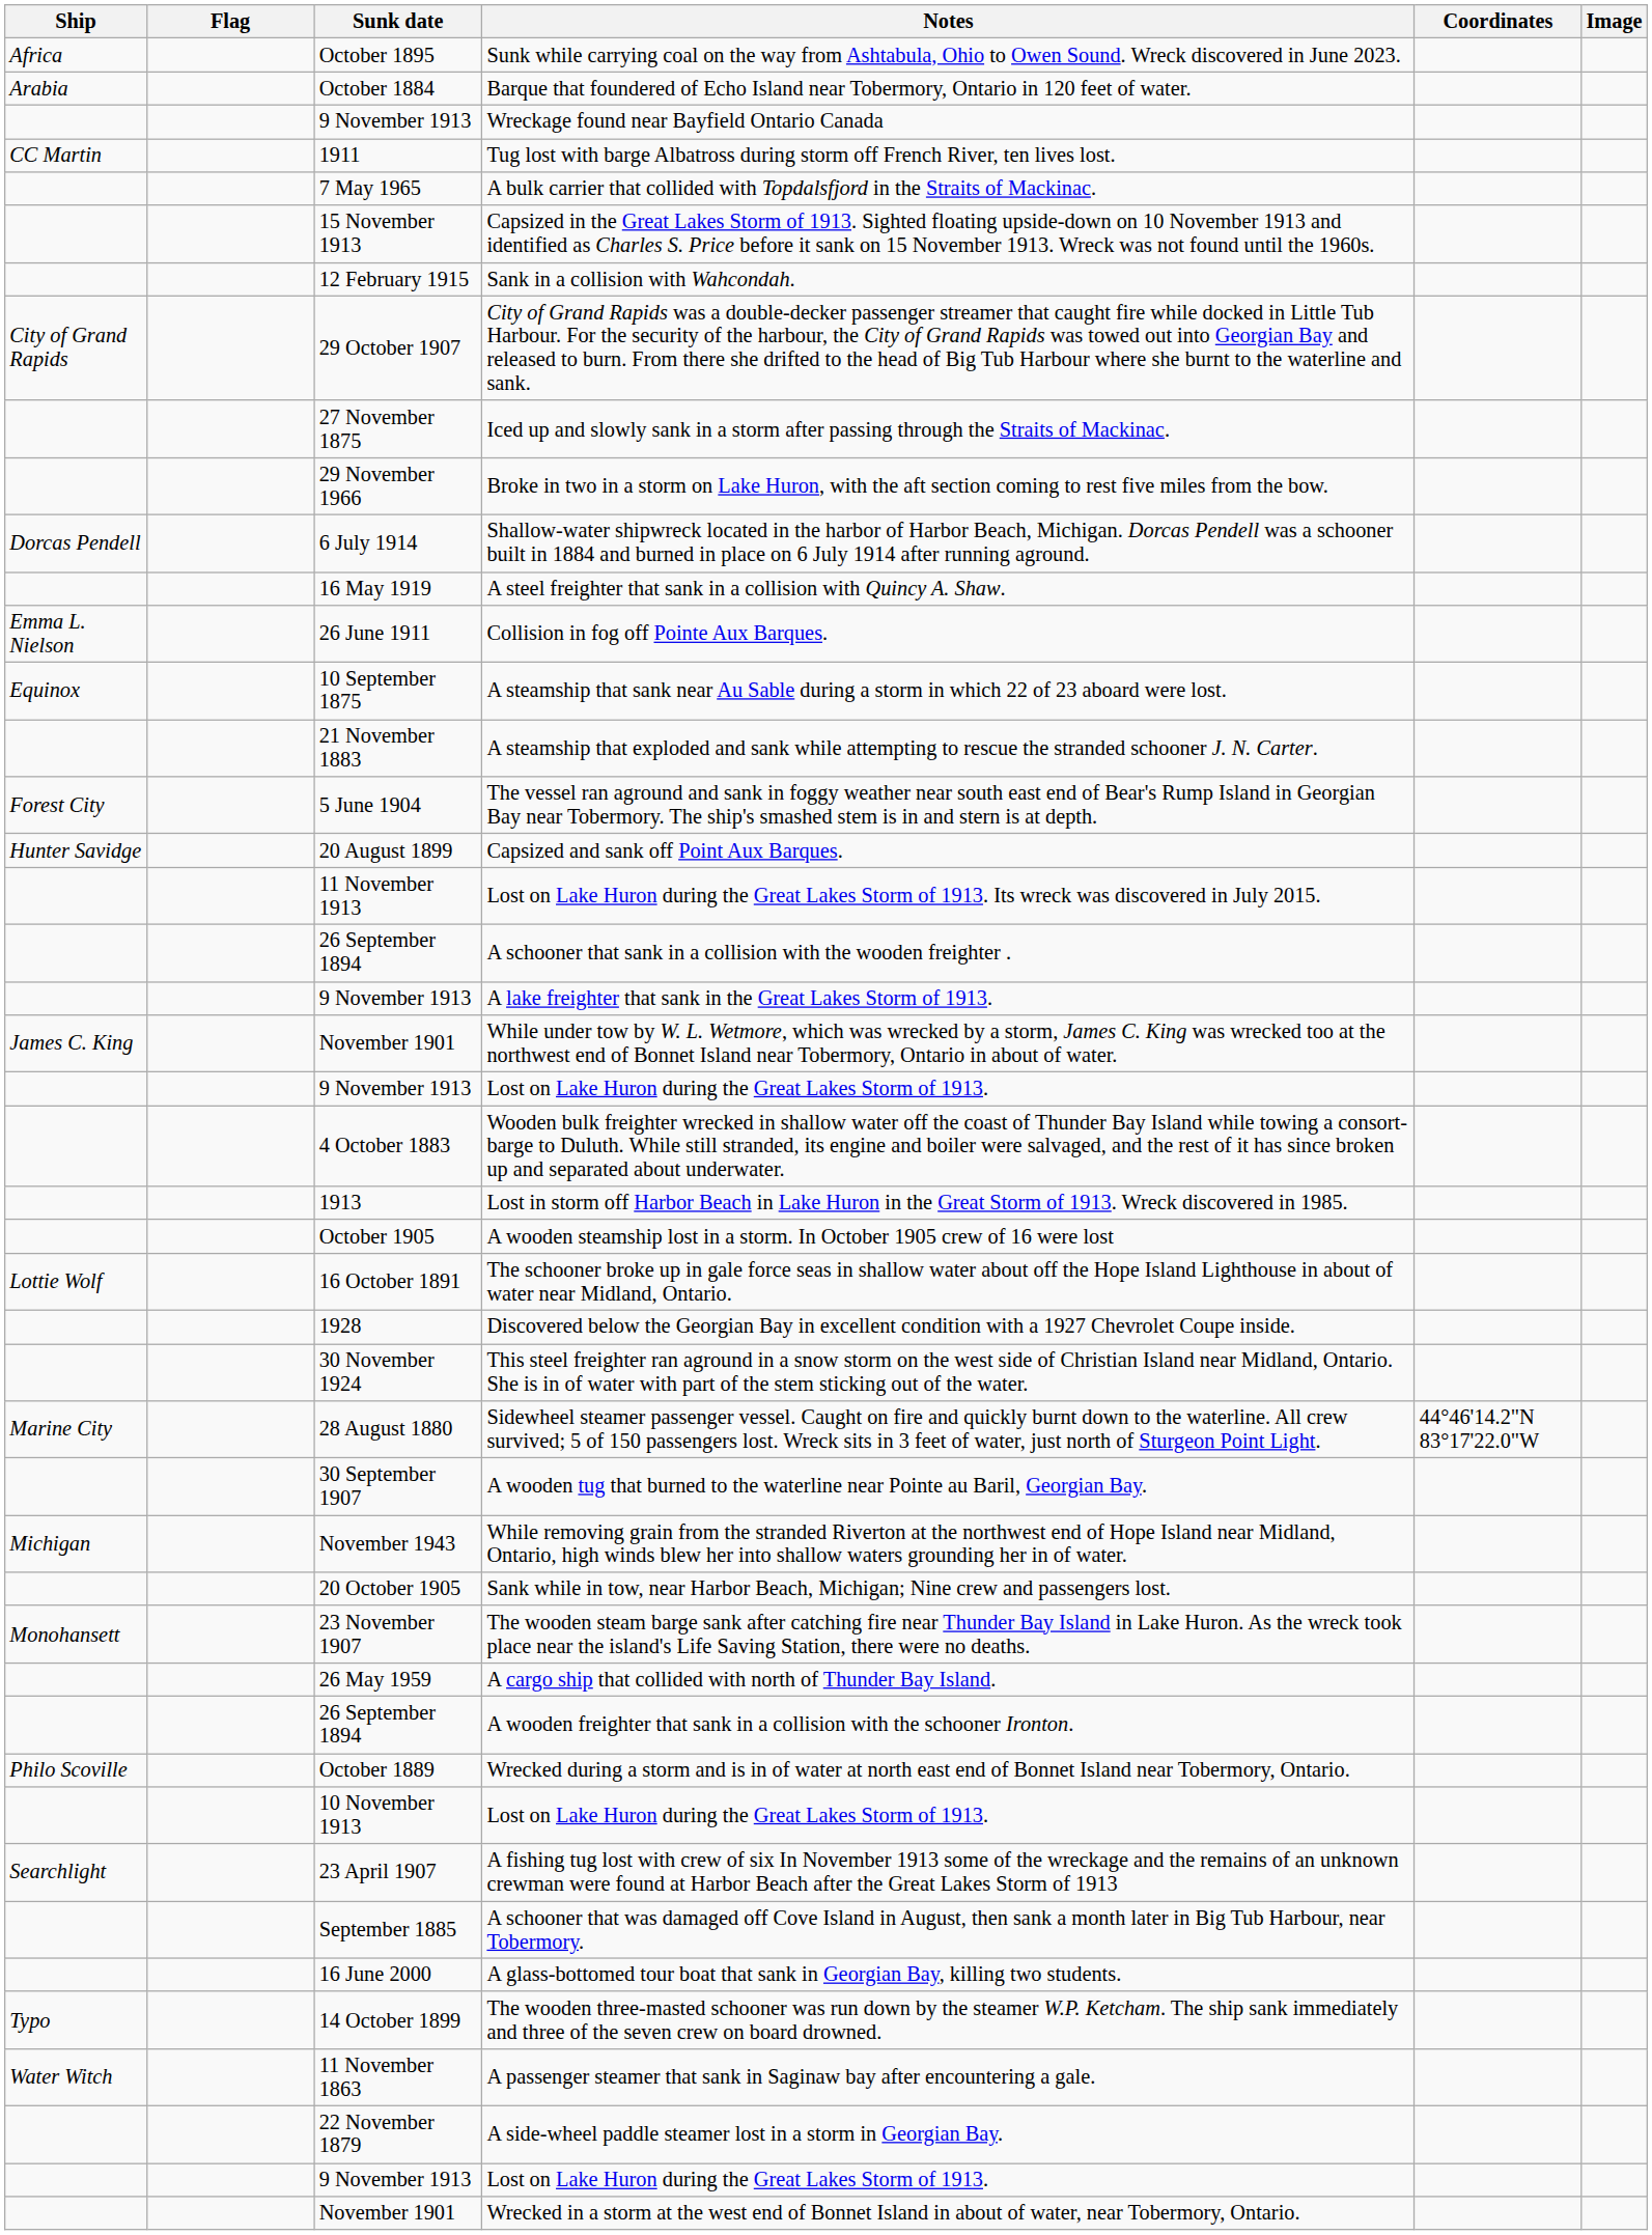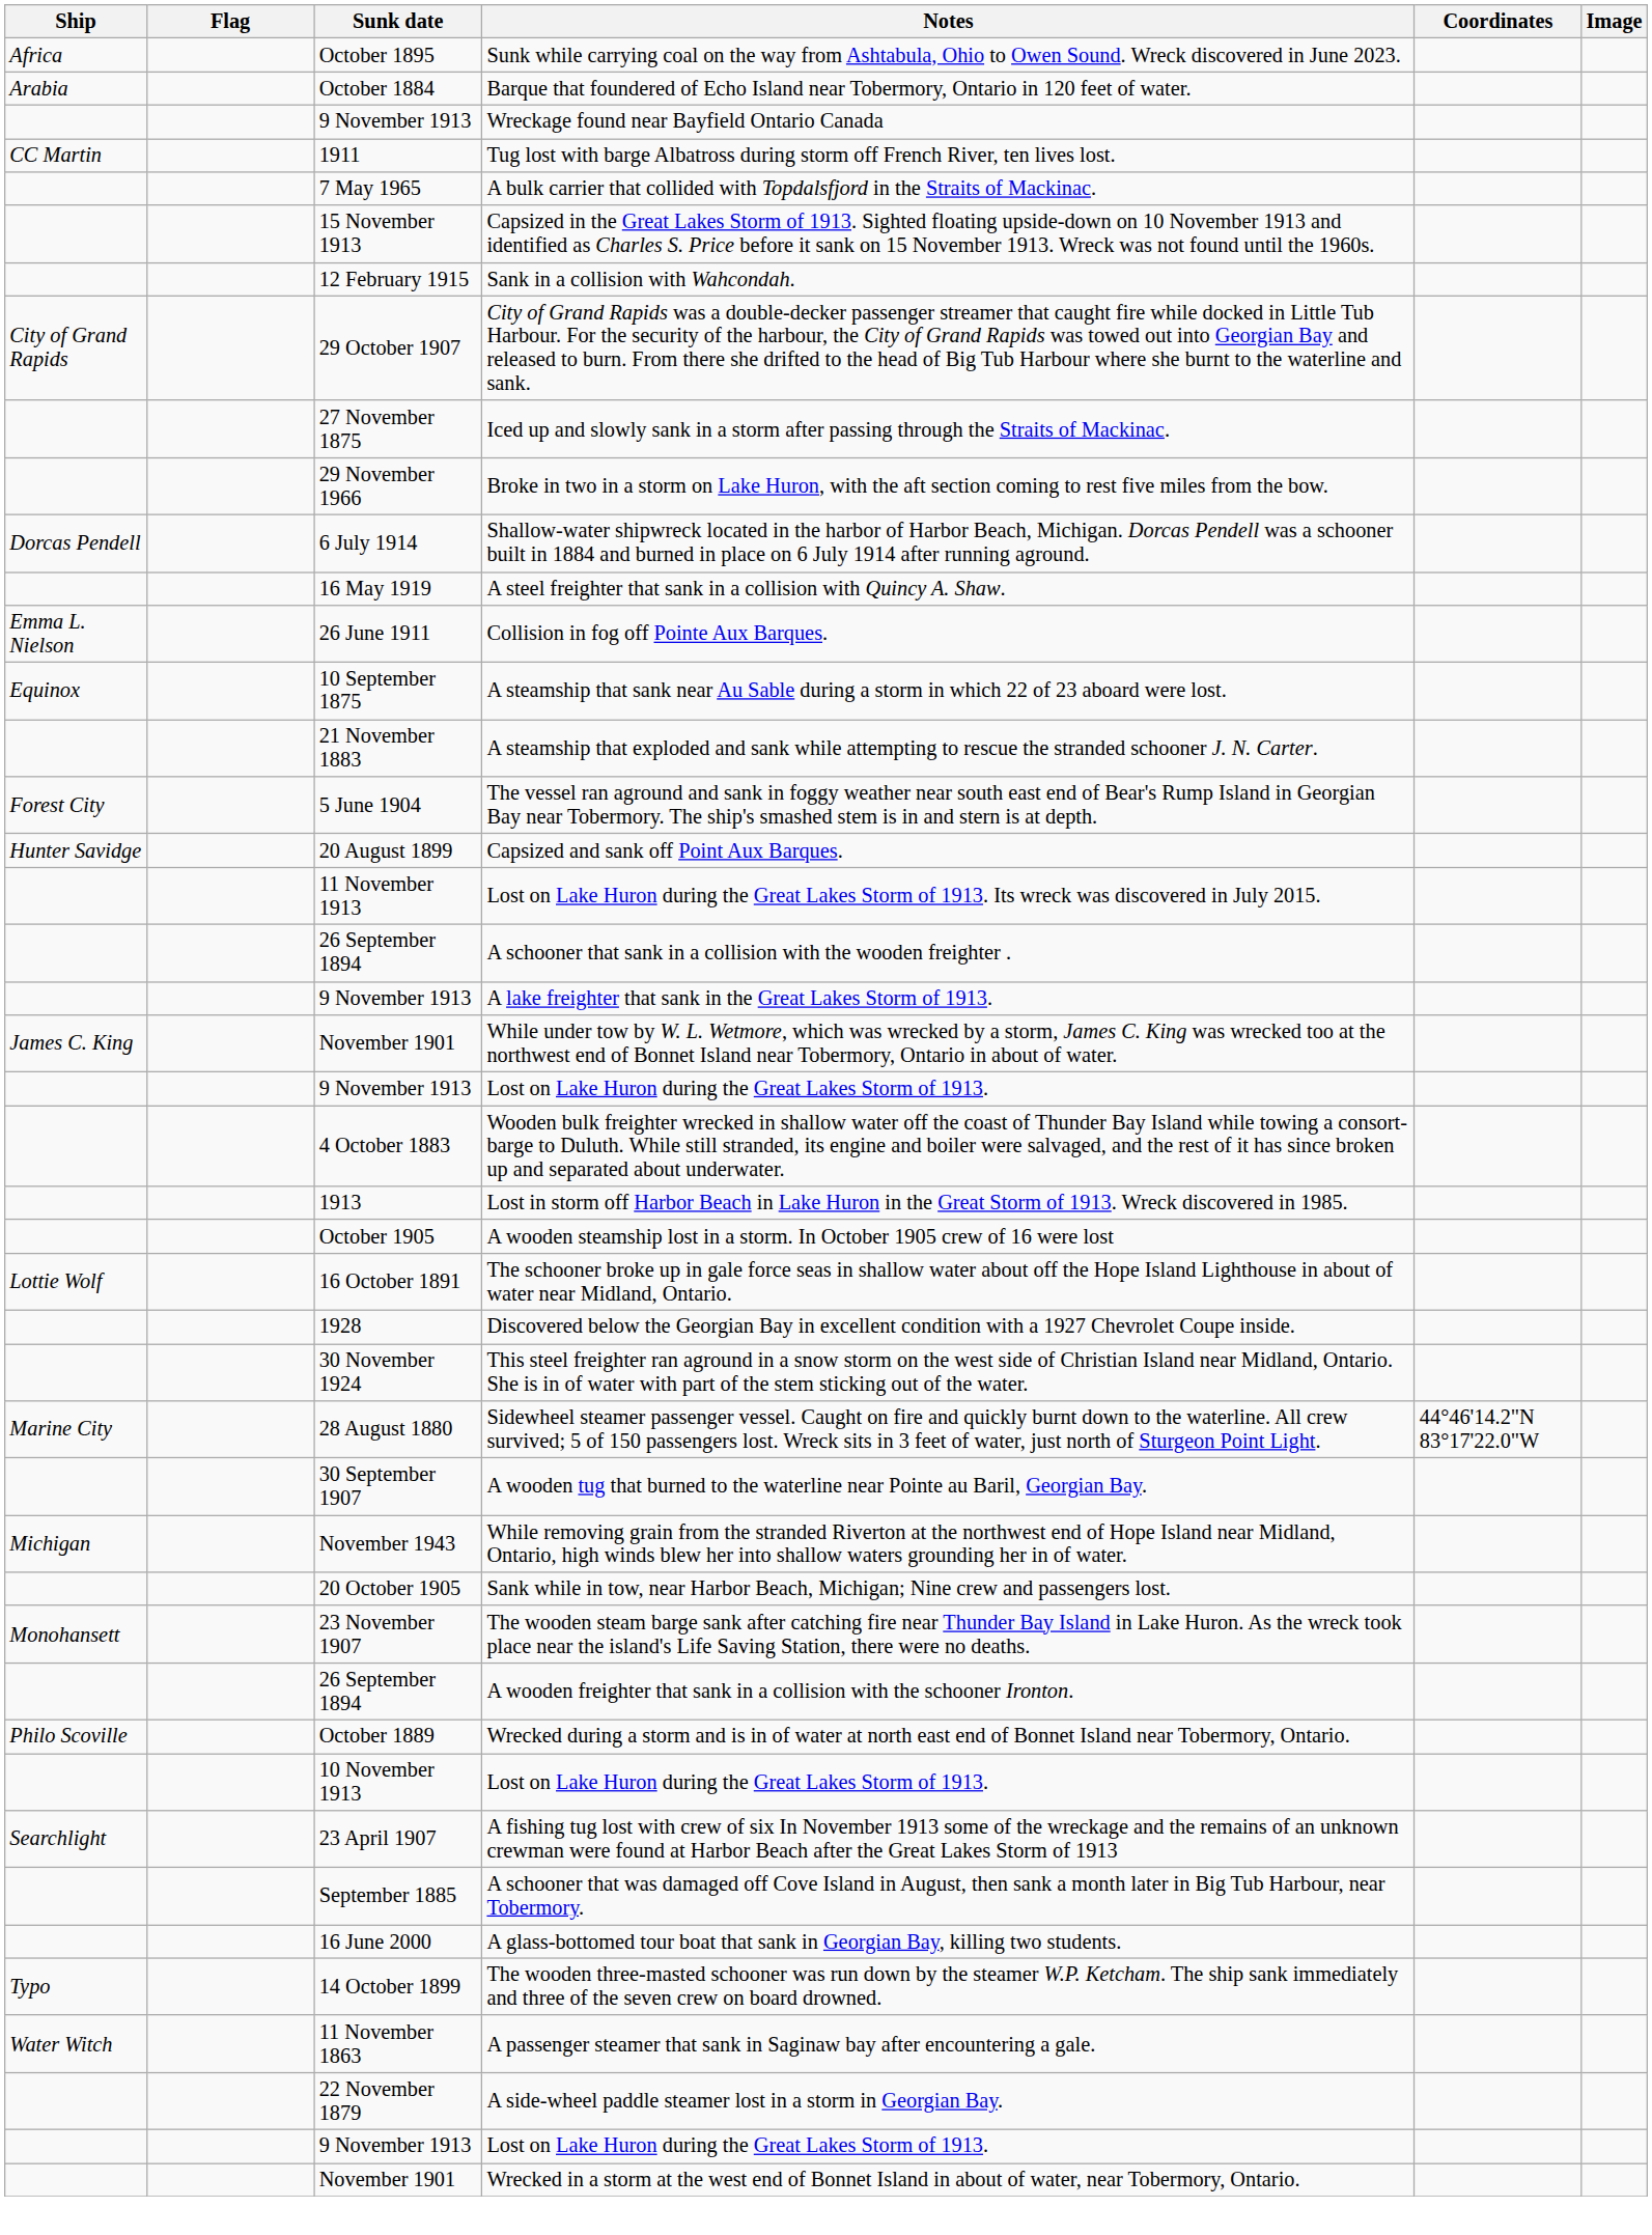 <table class="wikitable sortable">
 <tr>
 <th>Ship</th>
 <th width=120>Flag</th>
 <th data-sort-type="date" width=120>Sunk date</th>
 <th class=unsortable>Notes</th>
 <th>Coordinates</th>
 <th class=unsortable>Image</th>
 </tr>
 <tr>
 <td><em>Africa</em></td>
 <td></td>
 <td data-sort-value="0-10-1895">October 1895</td>
 <td>Sunk while carrying coal on the way from <a href='#'>Ashtabula, Ohio</a> to <a href='#'>Owen Sound</a>. Wreck discovered in June 2023.</td>
 <td></td>
 <td></td>
 </tr>
 <tr>
 <td><em>Arabia</em></td>
 <td></td>
 <td data-sort-value="0-10-1884">October 1884</td>
 <td>Barque that foundered of Echo Island near Tobermory, Ontario in 120 feet of water.</td>
 <td></td>
 <td></td>
 </tr>
 <tr>
 <td></td>
 <td></td>
 <td>9 November 1913</td>
 <td>Wreckage found near Bayfield Ontario Canada</td>
 <td></td>
 <td></td>
 </tr>
 <tr>
 <td><em>CC Martin</em></td>
 <td></td>
 <td data-sort-value="0-0-1911">1911</td>
 <td>Tug lost with barge Albatross during storm off French River, ten lives lost.</td>
 <td></td>
 <td></td>
 </tr>
 <tr>
 <td></td>
 <td></td>
 <td>7 May 1965</td>
 <td>A bulk carrier that collided with <em>Topdalsfjord</em> in the <a href='#'>Straits of Mackinac</a>.</td>
 <td></td>
 <td></td>
 </tr>
 <tr>
 <td></td>
 <td></td>
 <td>15 November 1913</td>
 <td>Capsized in the <a href='#'>Great Lakes Storm of 1913</a>. Sighted floating upside-down on 10 November 1913 and identified as <em>Charles S. Price</em> before it sank on 15 November 1913. Wreck was not found until the 1960s.</td>
 <td></td>
 <td></td>
 </tr>
 <tr>
 <td></td>
 <td></td>
 <td>12 February 1915</td>
 <td>Sank in a collision with <em>Wahcondah</em>.</td>
 <td></td>
 <td></td>
 </tr>
 <tr>
 <td><em>City of Grand Rapids</em></td>
 <td></td>
 <td>29 October 1907</td>
 <td><em>City of Grand Rapids</em> was a double-decker passenger streamer that caught fire while docked in Little Tub Harbour. For the security of the harbour, the <em>City of Grand Rapids</em> was towed out into <a href='#'>Georgian Bay</a> and released to burn. From there she drifted to the head of Big Tub Harbour where she burnt to the waterline and sank.</td>
 <td></td>
 <td></td>
 </tr>
 <tr>
 <td></td>
 <td></td>
 <td>27 November 1875</td>
 <td>Iced up and slowly sank in a storm after passing through the <a href='#'>Straits of Mackinac</a>.</td>
 <td></td>
 <td></td>
 </tr>
 <tr>
 <td></td>
 <td></td>
 <td>29 November 1966</td>
 <td>Broke in two in a storm on <a href='#'>Lake Huron</a>, with the aft section coming to rest five miles from the bow.</td>
 <td></td>
 <td></td>
 </tr>
 <tr>
 <td><em>Dorcas Pendell</em></td>
 <td></td>
 <td>6 July 1914</td>
 <td>Shallow-water shipwreck located in the harbor of Harbor Beach, Michigan. <em>Dorcas Pendell</em> was a schooner built in 1884 and burned in place on 6 July 1914 after running aground.</td>
 <td></td>
 <td></td>
 </tr>
 <tr>
 <td></td>
 <td></td>
 <td>16 May 1919</td>
 <td>A  steel freighter that sank in a collision with <em>Quincy A. Shaw</em>.</td>
 <td></td>
 <td></td>
 </tr>
 <tr>
 <td><em>Emma L. Nielson</em></td>
 <td></td>
 <td>26 June 1911</td>
 <td>Collision in fog off <a href='#'>Pointe Aux Barques</a>.</td>
 <td></td>
 <td></td>
 </tr>
 <tr>
 <td><em>Equinox</em></td>
 <td></td>
 <td>10 September 1875</td>
 <td>A steamship that sank near <a href='#'>Au Sable</a> during a storm in which 22 of 23 aboard were lost.</td>
 <td></td>
 <td></td>
 </tr>
 <tr>
 <td></td>
 <td></td>
 <td>21 November 1883</td>
 <td>A steamship that exploded and sank while attempting to rescue the stranded schooner <em>J. N. Carter</em>.</td>
 <td></td>
 <td></td>
 </tr>
 <tr>
 <td><em>Forest City</em></td>
 <td></td>
 <td>5 June 1904</td>
 <td>The vessel ran aground and sank in foggy weather near south east end of Bear's Rump Island in Georgian Bay near Tobermory. The ship's smashed stem is in  and stern is at  depth.</td>
 <td></td>
 <td></td>
 </tr>
 <tr>
 <td><em>Hunter Savidge</em></td>
 <td></td>
 <td>20 August 1899</td>
 <td>Capsized and sank off <a href='#'>Point Aux Barques</a>.</td>
 <td></td>
 <td></td>
 </tr>
 <tr>
 <td></td>
 <td></td>
 <td>11 November 1913</td>
 <td>Lost on <a href='#'>Lake Huron</a> during the <a href='#'>Great Lakes Storm of 1913</a>. Its wreck was discovered in July 2015.</td>
 <td></td>
 <td></td>
 </tr>
 <tr>
 <td></td>
 <td></td>
 <td>26 September 1894</td>
 <td>A schooner that sank in a collision with the wooden freighter .</td>
 <td></td>
 <td></td>
 </tr>
 <tr>
 <td></td>
 <td></td>
 <td>9 November 1913</td>
 <td>A <a href='#'>lake freighter</a> that sank in the <a href='#'>Great Lakes Storm of 1913</a>.</td>
 <td></td>
 <td></td>
 </tr>
 <tr>
 <td><em>James C. King</em></td>
 <td></td>
 <td data-sort-value="0-11-1901">November 1901</td>
 <td>While under tow by <em>W. L. Wetmore</em>, which was wrecked by a storm, <em>James C. King</em> was wrecked too at the northwest end of Bonnet Island near Tobermory, Ontario in about  of water.</td>
 <td></td>
 <td></td>
 </tr>
 <tr>
 <td></td>
 <td></td>
 <td>9 November 1913</td>
 <td>Lost on <a href='#'>Lake Huron</a> during the <a href='#'>Great Lakes Storm of 1913</a>.</td>
 <td></td>
 <td></td>
 </tr>
 <tr>
 <td></td>
 <td></td>
 <td>4 October 1883</td>
 <td>Wooden bulk freighter wrecked in shallow water off the coast of Thunder Bay Island while towing a consort-barge to Duluth. While still stranded, its engine and boiler were salvaged, and the rest of it has since broken up and separated about  underwater.</td>
 <td></td>
 <td></td>
 </tr>
 <tr>
 <td></td>
 <td></td>
 <td data-sort-value="0-0-1913">1913</td>
 <td>Lost in storm off <a href='#'>Harbor Beach</a> in <a href='#'>Lake Huron</a> in the <a href='#'>Great Storm of 1913</a>. Wreck discovered in 1985.</td>
 <td></td>
 <td></td>
 </tr>
 <tr>
 <td></td>
 <td></td>
 <td data-sort-value="0-10-1905">October 1905</td>
 <td>A wooden steamship lost in a storm. In October 1905 crew of 16 were lost</td>
 <td></td>
 <td></td>
 </tr>
 <tr>
 <td><em>Lottie Wolf</em></td>
 <td></td>
 <td>16 October 1891</td>
 <td>The schooner broke up in gale force seas in shallow water about  off the Hope Island Lighthouse in about  of water near Midland, Ontario.</td>
 <td></td>
 <td></td>
 </tr>
 <tr>
 <td></td>
 <td></td>
 <td data-sort-value="0-0-1928">1928</td>
 <td>Discovered  below the Georgian Bay in excellent condition with a 1927 Chevrolet Coupe inside.</td>
 <td></td>
 <td></td>
 </tr>
 <tr>
 <td></td>
 <td></td>
 <td>30 November 1924</td>
 <td>This steel freighter ran aground in a snow storm on the west side of Christian Island near Midland, Ontario. She is in  of water with part of the stem sticking out of the water.</td>
 <td></td>
 <td></td>
 </tr>
 <tr>
 <td><em>Marine City</em></td>
 <td></td>
 <td>28 August 1880</td>
 <td>Sidewheel steamer passenger vessel. Caught on fire and quickly burnt down to the waterline. All crew survived; 5 of 150 passengers lost. Wreck sits in 3 feet of water, just north of <a href='#'>Sturgeon Point Light</a>.</td>
 <td>44°46'14.2"N 83°17'22.0"W</td>
 <td></td>
 </tr>
 <tr>
 <td></td>
 <td></td>
 <td>30 September 1907</td>
 <td>A wooden <a href='#'>tug</a> that burned to the waterline near Pointe au Baril, <a href='#'>Georgian Bay</a>.</td>
 <td></td>
 <td></td>
 </tr>
 <tr>
 <td><em>Michigan</em></td>
 <td></td>
 <td data-sort-value="0-11-1943">November 1943</td>
 <td>While removing grain from the stranded Riverton at the northwest end of Hope Island near Midland, Ontario, high winds blew her into shallow waters grounding her in  of water.</td>
 <td></td>
 </tr>
 <tr>
 <td></td>
 <td></td>
 <td>20 October 1905</td>
 <td>Sank while in tow, near Harbor Beach, Michigan; Nine crew and passengers lost.</td>
 <td></td>
 <td></td>
 </tr>
 <tr>
 <td><em>Monohansett</em></td>
 <td></td>
 <td>23 November 1907</td>
 <td>The wooden steam barge sank after catching fire near <a href='#'>Thunder Bay Island</a> in Lake Huron. As the wreck took place near the island's Life Saving Station, there were no deaths.</td>
 <td></td>
 <td></td>
 </tr>
 <tr>
 <td></td>
 <td></td>
-<td>26 May 1959</td>
-<td>A <a href='#'>cargo ship</a> that collided with  north of <a href='#'>Thunder Bay Island</a>.</td>
-<td></td>
-<td></td>
-</tr>
-<tr>
-<td></td>
-<td></td>
 <td>26 September 1894</td>
 <td>A wooden freighter that sank in a collision with the schooner <em>Ironton</em>.</td>
 <td></td>
 <td></td>
 </tr>
 <tr>
 <td><em>Philo Scoville</em></td>
 <td></td>
 <td data-sort-value="0-10-1889">October 1889</td>
 <td>Wrecked during a storm and is in  of water at north east end of Bonnet Island near Tobermory, Ontario.</td>
 <td></td>
 <td></td>
 </tr>
 <tr>
 <td></td>
 <td></td>
 <td>10 November 1913</td>
 <td>Lost on <a href='#'>Lake Huron</a> during the <a href='#'>Great Lakes Storm of 1913</a>.</td>
 <td></td>
 <td></td>
 </tr>
 <tr>
 <td><em>Searchlight</em></td>
 <td></td>
 <td>23 April 1907</td>
 <td>A fishing tug lost with crew of six In November 1913 some of the wreckage and the remains of an unknown crewman were found at Harbor Beach after the Great Lakes Storm of 1913</td>
 <td></td>
 <td></td>
 </tr>
 <tr>
 <td></td>
 <td></td>
 <td data-sort-value="0-09-1885">September 1885</td>
 <td>A schooner that was damaged off Cove Island in August, then sank a month later in Big Tub Harbour, near <a href='#'>Tobermory</a>.</td>
 <td></td>
 <td></td>
 </tr>
 <tr>
 <td></td>
 <td></td>
 <td>16 June 2000</td>
 <td>A glass-bottomed tour boat that sank in <a href='#'>Georgian Bay</a>, killing two students.</td>
 <td></td>
 <td></td>
 </tr>
 <tr>
 <td><em>Typo</em></td>
 <td></td>
 <td>14 October 1899</td>
 <td>The wooden three-masted schooner was run down by the steamer <em>W.P. Ketcham</em>. The ship sank immediately and three of the seven crew on board drowned.</td>
 <td></td>
 <td></td>
 </tr>
 <tr>
 <td><em>Water Witch</em></td>
 <td></td>
 <td>11 November 1863</td>
 <td>A passenger steamer that sank in Saginaw bay after encountering a gale.</td>
 <td></td>
 <td></td>
 </tr>
 <tr>
 <td></td>
 <td></td>
 <td>22 November 1879</td>
 <td>A side-wheel paddle steamer lost in a storm in <a href='#'>Georgian Bay</a>.</td>
 <td></td>
 <td></td>
 </tr>
 <tr>
 <td></td>
 <td></td>
 <td>9 November 1913</td>
 <td>Lost on <a href='#'>Lake Huron</a> during the <a href='#'>Great Lakes Storm of 1913</a>.</td>
 <td></td>
 <td></td>
 </tr>
 <tr>
 <td></td>
 <td></td>
 <td data-sort-value="0-11-1901">November 1901</td>
 <td>Wrecked in a storm at the west end of Bonnet Island in about  of water, near Tobermory, Ontario.</td>
 <td></td>
 <td></td>
 </tr>
 </table>
